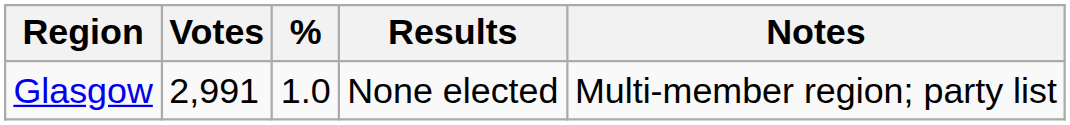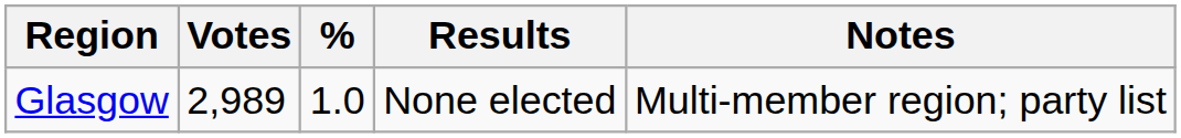 <table class="wikitable">
 <tr>
 <th>Region</th>
 <th>Votes</th>
 <th>%</th>
 <th>Results</th>
 <th>Notes</th>
 </tr>
 <tr>
 <td><a href='#'>Glasgow</a></td>
-<td>2,991</td>
+<td>2,989</td>
 <td>1.0</td>
 <td>None elected</td>
 <td>Multi-member region; party list</td>
 </tr>
 </table>
